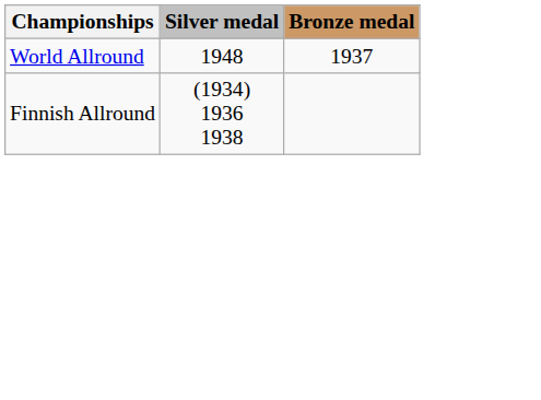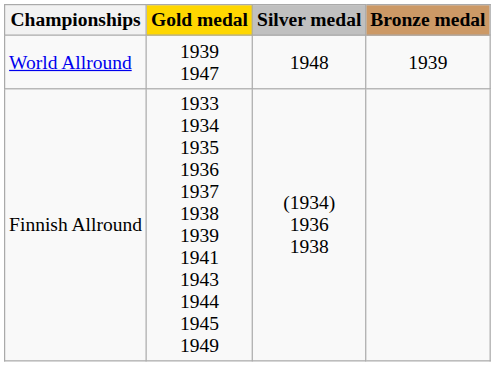 <table class="wikitable">
 <tr>
 <th>Championships</th>
+<td align=center bgcolor=gold><strong>Gold medal</strong></td>
 <td align=center bgcolor=silver><strong>Silver medal</strong></td>
 <td align=center bgcolor=cc9966><strong>Bronze medal</strong></td>
 </tr>
 <tr align="center">
 <td align="left"><a href='#'>World Allround</a></td>
+<td>1939 <br> 1947</td>
 <td>1948</td>
-<td>1937</td>
+<td>1939</td>
 </tr>
 <tr align="center">
 <td align="left">Finnish Allround</td>
+<td>1933 <br> 1934 <br> 1935 <br> 1936 <br> 1937 <br> 1938 <br> 1939 <br> 1941 <br> 1943 <br> 1944 <br> 1945 <br> 1949</td>
 <td>(1934) <br> 1936 <br> 1938</td>
 <td></td>
 </tr>
 </table>
